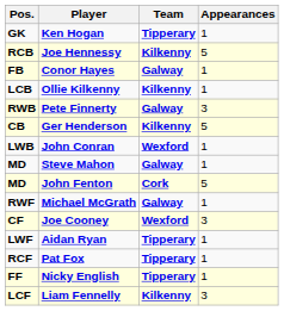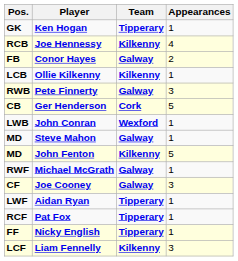 <table class="wikitable">
 <tr>
 <th>Pos.</th>
 <th>Player</th>
 <th>Team</th>
 <th>Appearances</th>
 </tr>
 <tr>
 <td><strong>GK</strong></td>
 <td> <strong><a href='#'>Ken Hogan</a></strong></td>
 <td><strong><a href='#'>Tipperary</a></strong></td>
 <td>1</td>
 </tr>
 <tr bgcolor=#FFFFDD>
 <td><strong>RCB</strong></td>
 <td> <strong><a href='#'>Joe Hennessy</a></strong></td>
 <td><strong><a href='#'>Kilkenny</a></strong></td>
-<td>5</td>
+<td>4</td>
 </tr>
 <tr bgcolor=#FFFFDD>
 <td><strong>FB</strong></td>
 <td> <strong><a href='#'>Conor Hayes</a></strong></td>
 <td><strong><a href='#'>Galway</a></strong></td>
-<td>1</td>
+<td>2</td>
 </tr>
 <tr>
 <td><strong>LCB</strong></td>
 <td> <strong><a href='#'>Ollie Kilkenny</a></strong></td>
 <td><strong><a href='#'>Kilkenny</a></strong></td>
 <td>1</td>
 </tr>
 <tr bgcolor=#FFFFDD>
 <td><strong>RWB</strong></td>
 <td> <strong><a href='#'>Pete Finnerty</a></strong></td>
 <td><strong><a href='#'>Galway</a></strong></td>
 <td>3</td>
 </tr>
 <tr bgcolor=#FFFFDD>
 <td><strong>CB</strong></td>
 <td> <strong><a href='#'>Ger Henderson</a></strong></td>
-<td><strong><a href='#'>Kilkenny</a></strong></td>
+<td><strong><a href='#'>Cork</a></strong></td>
 <td>5</td>
 </tr>
 <tr>
 <td><strong>LWB</strong></td>
 <td> <strong><a href='#'>John Conran</a></strong></td>
 <td><strong><a href='#'>Wexford</a></strong></td>
 <td>1</td>
 </tr>
 <tr>
 <td><strong>MD</strong></td>
 <td> <strong><a href='#'>Steve Mahon</a></strong></td>
 <td><strong><a href='#'>Galway</a></strong></td>
 <td>1</td>
 </tr>
 <tr bgcolor=#FFFFDD>
 <td><strong>MD</strong></td>
 <td> <strong><a href='#'>John Fenton</a></strong></td>
-<td><strong><a href='#'>Cork</a></strong></td>
+<td><strong><a href='#'>Kilkenny</a></strong></td>
 <td>5</td>
 </tr>
 <tr>
 <td><strong>RWF</strong></td>
 <td> <strong><a href='#'>Michael McGrath</a></strong></td>
 <td><strong><a href='#'>Galway</a></strong></td>
 <td>1</td>
 </tr>
 <tr bgcolor=#FFFFDD>
 <td><strong>CF</strong></td>
 <td> <strong><a href='#'>Joe Cooney</a></strong></td>
-<td><strong><a href='#'>Wexford</a></strong></td>
+<td><strong><a href='#'>Galway</a></strong></td>
 <td>3</td>
 </tr>
 <tr>
 <td><strong>LWF</strong></td>
 <td> <strong><a href='#'>Aidan Ryan</a></strong></td>
 <td><strong><a href='#'>Tipperary</a></strong></td>
 <td>1</td>
 </tr>
 <tr>
 <td><strong>RCF</strong></td>
 <td> <strong><a href='#'>Pat Fox</a></strong></td>
 <td><strong><a href='#'>Tipperary</a></strong></td>
 <td>1</td>
 </tr>
 <tr bgcolor=#FFFFDD>
 <td><strong>FF</strong></td>
 <td> <strong><a href='#'>Nicky English</a></strong></td>
 <td><strong><a href='#'>Tipperary</a></strong></td>
 <td>1</td>
 </tr>
 <tr bgcolor=#FFFFDD>
 <td><strong>LCF</strong></td>
 <td> <strong><a href='#'>Liam Fennelly</a></strong></td>
 <td><strong><a href='#'>Kilkenny</a></strong></td>
 <td>3</td>
 </tr>
 </table>
